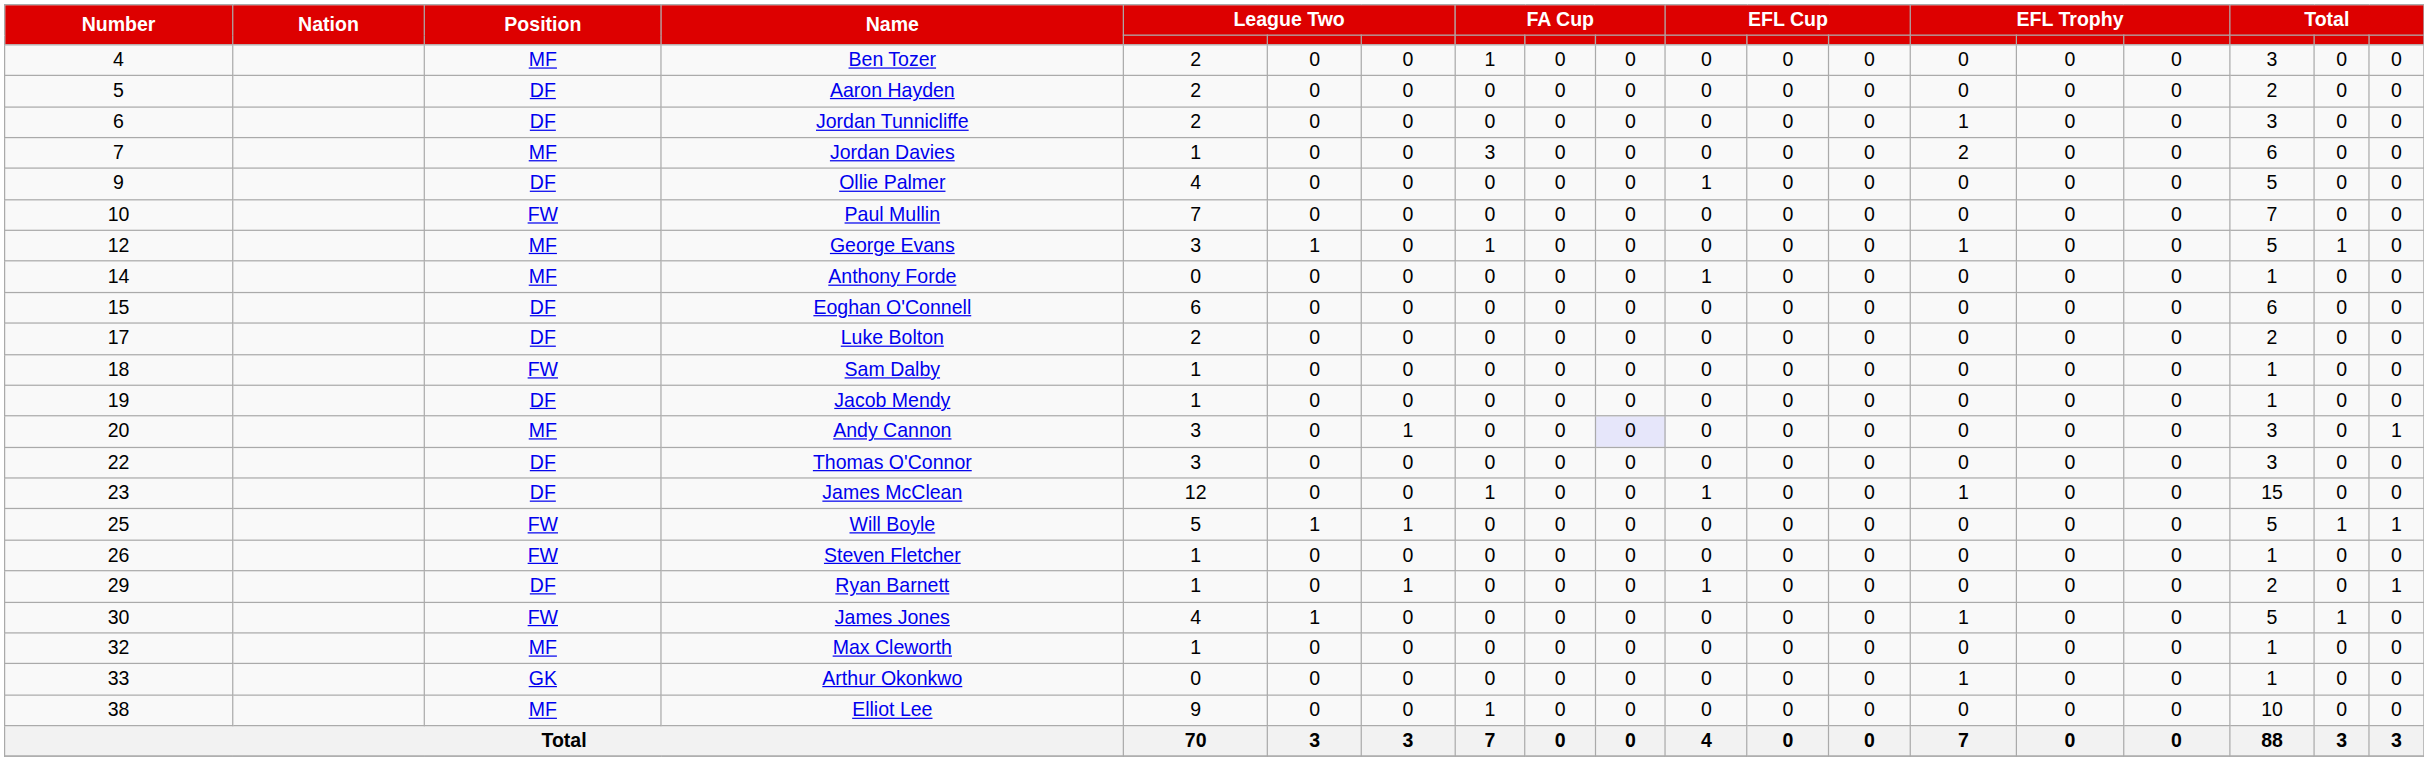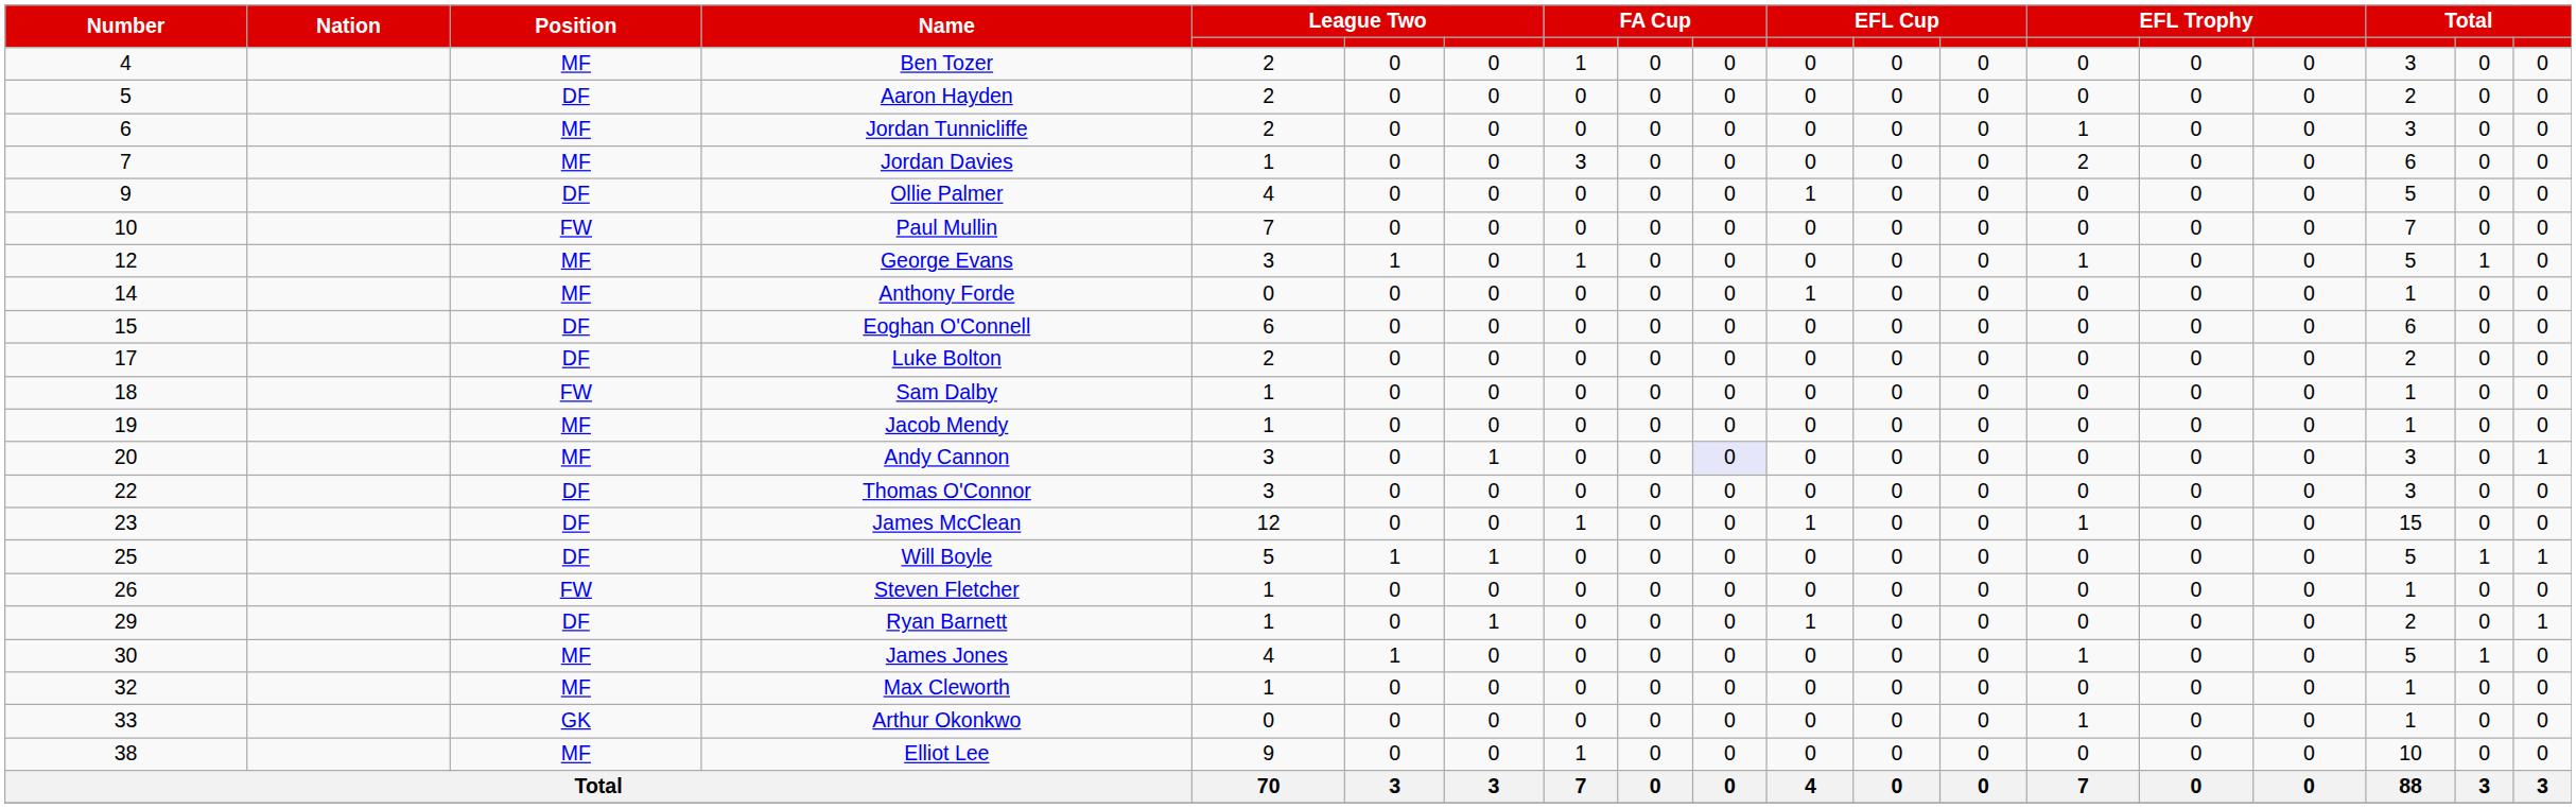 <table class="wikitable sortable" style="text-align:center; width:100%">
 <tr>
 <th rowspan=2 style=background-color:#d00;color:#FFFFFF>Number</th>
 <th rowspan=2 style=background-color:#d00;color:#FFFFFF>Nation</th>
 <th rowspan=2 style=background-color:#d00;color:#FFFFFF>Position</th>
 <th rowspan=2 style=background-color:#d00;color:#FFFFFF>Name</th>
 <th colspan=3 style=background:#d00;color:#FFFFFF>League Two</th>
 <th colspan=3 style=background:#d00;color:#FFFFFF>FA Cup</th>
 <th colspan=3 style=background:#d00;color:#FFFFFF>EFL Cup</th>
 <th colspan=3 style=background:#d00;color:#FFFFFF>EFL Trophy</th>
 <th colspan=3 style=background:#d00;color:#FFFFFF>Total</th>
 </tr>
 <tr>
 <th style=background-color:#d00;color:#FFFFFF></th>
 <th style=background-color:#d00;color:#FFFFFF></th>
 <th style=background-color:#d00;color:#FFFFFF></th>
 <th style=background-color:#d00;color:#FFFFFF></th>
 <th style=background-color:#d00;color:#FFFFFF></th>
 <th style=background-color:#d00;color:#FFFFFF></th>
 <th style=background-color:#d00;color:#FFFFFF></th>
 <th style=background-color:#d00;color:#FFFFFF></th>
 <th style=background-color:#d00;color:#FFFFFF></th>
 <th style=background-color:#d00;color:#FFFFFF></th>
 <th style=background-color:#d00;color:#FFFFFF></th>
 <th style=background-color:#d00;color:#FFFFFF></th>
 <th style=background-color:#d00;color:#FFFFFF></th>
 <th style=background-color:#d00;color:#FFFFFF></th>
 <th style=background-color:#d00;color:#FFFFFF></th>
 </tr>
 <tr>
 <td>4</td>
 <td></td>
 <td><a href='#'>MF</a></td>
 <td><a href='#'>Ben Tozer</a></td>
 <td>2</td>
 <td>0</td>
 <td>0</td>
 <td>1</td>
 <td>0</td>
 <td>0</td>
 <td>0</td>
 <td>0</td>
 <td>0</td>
 <td>0</td>
 <td>0</td>
 <td>0</td>
 <td>3</td>
 <td>0</td>
 <td>0</td>
 </tr>
 <tr>
 <td>5</td>
 <td></td>
 <td><a href='#'>DF</a></td>
 <td><a href='#'>Aaron Hayden</a></td>
 <td>2</td>
 <td>0</td>
 <td>0</td>
 <td>0</td>
 <td>0</td>
 <td>0</td>
 <td>0</td>
 <td>0</td>
 <td>0</td>
 <td>0</td>
 <td>0</td>
 <td>0</td>
 <td>2</td>
 <td>0</td>
 <td>0</td>
 </tr>
 <tr>
 <td>6</td>
 <td></td>
-<td><a href='#'>DF</a></td>
+<td><a href='#'>MF</a></td>
 <td><a href='#'>Jordan Tunnicliffe</a></td>
 <td>2</td>
 <td>0</td>
 <td>0</td>
 <td>0</td>
 <td>0</td>
 <td>0</td>
 <td>0</td>
 <td>0</td>
 <td>0</td>
 <td>1</td>
 <td>0</td>
 <td>0</td>
 <td>3</td>
 <td>0</td>
 <td>0</td>
 </tr>
 <tr>
 <td>7</td>
 <td></td>
 <td><a href='#'>MF</a></td>
 <td><a href='#'>Jordan Davies</a></td>
 <td>1</td>
 <td>0</td>
 <td>0</td>
 <td>3</td>
 <td>0</td>
 <td>0</td>
 <td>0</td>
 <td>0</td>
 <td>0</td>
 <td>2</td>
 <td>0</td>
 <td>0</td>
 <td>6</td>
 <td>0</td>
 <td>0</td>
 </tr>
 <tr>
 <td>9</td>
 <td></td>
 <td><a href='#'>DF</a></td>
 <td><a href='#'>Ollie Palmer</a></td>
 <td>4</td>
 <td>0</td>
 <td>0</td>
 <td>0</td>
 <td>0</td>
 <td>0</td>
 <td>1</td>
 <td>0</td>
 <td>0</td>
 <td>0</td>
 <td>0</td>
 <td>0</td>
 <td>5</td>
 <td>0</td>
 <td>0</td>
 </tr>
 <tr>
 <td>10</td>
 <td></td>
 <td><a href='#'>FW</a></td>
 <td><a href='#'>Paul Mullin</a></td>
 <td>7</td>
 <td>0</td>
 <td>0</td>
 <td>0</td>
 <td>0</td>
 <td>0</td>
 <td>0</td>
 <td>0</td>
 <td>0</td>
 <td>0</td>
 <td>0</td>
 <td>0</td>
 <td>7</td>
 <td>0</td>
 <td>0</td>
 </tr>
 <tr>
 <td>12</td>
 <td></td>
 <td><a href='#'>MF</a></td>
 <td><a href='#'>George Evans</a></td>
 <td>3</td>
 <td>1</td>
 <td>0</td>
 <td>1</td>
 <td>0</td>
 <td>0</td>
 <td>0</td>
 <td>0</td>
 <td>0</td>
 <td>1</td>
 <td>0</td>
 <td>0</td>
 <td>5</td>
 <td>1</td>
 <td>0</td>
 </tr>
 <tr>
 <td>14</td>
 <td></td>
 <td><a href='#'>MF</a></td>
 <td><a href='#'>Anthony Forde</a></td>
 <td>0</td>
 <td>0</td>
 <td>0</td>
 <td>0</td>
 <td>0</td>
 <td>0</td>
 <td>1</td>
 <td>0</td>
 <td>0</td>
 <td>0</td>
 <td>0</td>
 <td>0</td>
 <td>1</td>
 <td>0</td>
 <td>0</td>
 </tr>
 <tr>
 <td>15</td>
 <td></td>
 <td><a href='#'>DF</a></td>
 <td><a href='#'>Eoghan O'Connell</a></td>
 <td>6</td>
 <td>0</td>
 <td>0</td>
 <td>0</td>
 <td>0</td>
 <td>0</td>
 <td>0</td>
 <td>0</td>
 <td>0</td>
 <td>0</td>
 <td>0</td>
 <td>0</td>
 <td>6</td>
 <td>0</td>
 <td>0</td>
 </tr>
 <tr>
 <td>17</td>
 <td></td>
 <td><a href='#'>DF</a></td>
 <td><a href='#'>Luke Bolton</a></td>
 <td>2</td>
 <td>0</td>
 <td>0</td>
 <td>0</td>
 <td>0</td>
 <td>0</td>
 <td>0</td>
 <td>0</td>
 <td>0</td>
 <td>0</td>
 <td>0</td>
 <td>0</td>
 <td>2</td>
 <td>0</td>
 <td>0</td>
 </tr>
 <tr>
 <td>18</td>
 <td></td>
 <td><a href='#'>FW</a></td>
 <td><a href='#'>Sam Dalby</a></td>
 <td>1</td>
 <td>0</td>
 <td>0</td>
 <td>0</td>
 <td>0</td>
 <td>0</td>
 <td>0</td>
 <td>0</td>
 <td>0</td>
 <td>0</td>
 <td>0</td>
 <td>0</td>
 <td>1</td>
 <td>0</td>
 <td>0</td>
 </tr>
 <tr>
 <td>19</td>
 <td></td>
-<td><a href='#'>DF</a></td>
+<td><a href='#'>MF</a></td>
 <td><a href='#'>Jacob Mendy</a></td>
 <td>1</td>
 <td>0</td>
 <td>0</td>
 <td>0</td>
 <td>0</td>
 <td>0</td>
 <td>0</td>
 <td>0</td>
 <td>0</td>
 <td>0</td>
 <td>0</td>
 <td>0</td>
 <td>1</td>
 <td>0</td>
 <td>0</td>
 </tr>
 <tr>
 <td>20</td>
 <td></td>
 <td><a href='#'>MF</a></td>
 <td><a href='#'>Andy Cannon</a></td>
 <td>3</td>
 <td>0</td>
 <td>1</td>
 <td>0</td>
 <td>0</td>
 <td style="background: lavender;">0</td>
 <td>0</td>
 <td>0</td>
 <td>0</td>
 <td>0</td>
 <td>0</td>
 <td>0</td>
 <td>3</td>
 <td>0</td>
 <td>1</td>
 </tr>
 <tr>
 <td>22</td>
 <td></td>
 <td><a href='#'>DF</a></td>
 <td><a href='#'>Thomas O'Connor</a></td>
 <td>3</td>
 <td>0</td>
 <td>0</td>
 <td>0</td>
 <td>0</td>
 <td>0</td>
 <td>0</td>
 <td>0</td>
 <td>0</td>
 <td>0</td>
 <td>0</td>
 <td>0</td>
 <td>3</td>
 <td>0</td>
 <td>0</td>
 </tr>
 <tr>
 <td>23</td>
 <td></td>
 <td><a href='#'>DF</a></td>
 <td><a href='#'>James McClean</a></td>
 <td>12</td>
 <td>0</td>
 <td>0</td>
 <td>1</td>
 <td>0</td>
 <td>0</td>
 <td>1</td>
 <td>0</td>
 <td>0</td>
 <td>1</td>
 <td>0</td>
 <td>0</td>
 <td>15</td>
 <td>0</td>
 <td>0</td>
 </tr>
 <tr>
 <td>25</td>
 <td></td>
-<td><a href='#'>FW</a></td>
+<td><a href='#'>DF</a></td>
 <td><a href='#'>Will Boyle</a></td>
 <td>5</td>
 <td>1</td>
 <td>1</td>
 <td>0</td>
 <td>0</td>
 <td>0</td>
 <td>0</td>
 <td>0</td>
 <td>0</td>
 <td>0</td>
 <td>0</td>
 <td>0</td>
 <td>5</td>
 <td>1</td>
 <td>1</td>
 </tr>
 <tr>
 <td>26</td>
 <td></td>
 <td><a href='#'>FW</a></td>
 <td><a href='#'>Steven Fletcher</a></td>
 <td>1</td>
 <td>0</td>
 <td>0</td>
 <td>0</td>
 <td>0</td>
 <td>0</td>
 <td>0</td>
 <td>0</td>
 <td>0</td>
 <td>0</td>
 <td>0</td>
 <td>0</td>
 <td>1</td>
 <td>0</td>
 <td>0</td>
 </tr>
 <tr>
 <td>29</td>
 <td></td>
 <td><a href='#'>DF</a></td>
 <td><a href='#'>Ryan Barnett</a></td>
 <td>1</td>
 <td>0</td>
 <td>1</td>
 <td>0</td>
 <td>0</td>
 <td>0</td>
 <td>1</td>
 <td>0</td>
 <td>0</td>
 <td>0</td>
 <td>0</td>
 <td>0</td>
 <td>2</td>
 <td>0</td>
 <td>1</td>
 </tr>
 <tr>
 <td>30</td>
 <td></td>
-<td><a href='#'>FW</a></td>
+<td><a href='#'>MF</a></td>
 <td><a href='#'>James Jones</a></td>
 <td>4</td>
 <td>1</td>
 <td>0</td>
 <td>0</td>
 <td>0</td>
 <td>0</td>
 <td>0</td>
 <td>0</td>
 <td>0</td>
 <td>1</td>
 <td>0</td>
 <td>0</td>
 <td>5</td>
 <td>1</td>
 <td>0</td>
 </tr>
 <tr>
 <td>32</td>
 <td></td>
 <td><a href='#'>MF</a></td>
 <td><a href='#'>Max Cleworth</a></td>
 <td>1</td>
 <td>0</td>
 <td>0</td>
 <td>0</td>
 <td>0</td>
 <td>0</td>
 <td>0</td>
 <td>0</td>
 <td>0</td>
 <td>0</td>
 <td>0</td>
 <td>0</td>
 <td>1</td>
 <td>0</td>
 <td>0</td>
 </tr>
 <tr>
 <td>33</td>
 <td></td>
 <td><a href='#'>GK</a></td>
 <td><a href='#'>Arthur Okonkwo</a></td>
 <td>0</td>
 <td>0</td>
 <td>0</td>
 <td>0</td>
 <td>0</td>
 <td>0</td>
 <td>0</td>
 <td>0</td>
 <td>0</td>
 <td>1</td>
 <td>0</td>
 <td>0</td>
 <td>1</td>
 <td>0</td>
 <td>0</td>
 </tr>
 <tr>
 <td>38</td>
 <td></td>
 <td><a href='#'>MF</a></td>
 <td><a href='#'>Elliot Lee</a></td>
 <td>9</td>
 <td>0</td>
 <td>0</td>
 <td>1</td>
 <td>0</td>
 <td>0</td>
 <td>0</td>
 <td>0</td>
 <td>0</td>
 <td>0</td>
 <td>0</td>
 <td>0</td>
 <td>10</td>
 <td>0</td>
 <td>0</td>
 </tr>
 <tr>
 <th colspan=4>Total</th>
 <th>70</th>
 <th>3</th>
 <th>3</th>
 <th>7</th>
 <th>0</th>
 <th>0</th>
 <th>4</th>
 <th>0</th>
 <th>0</th>
 <th>7</th>
 <th>0</th>
 <th>0</th>
 <th>88</th>
 <th>3</th>
 <th>3</th>
 </tr>
 <tr>
 </tr>
 </table>
